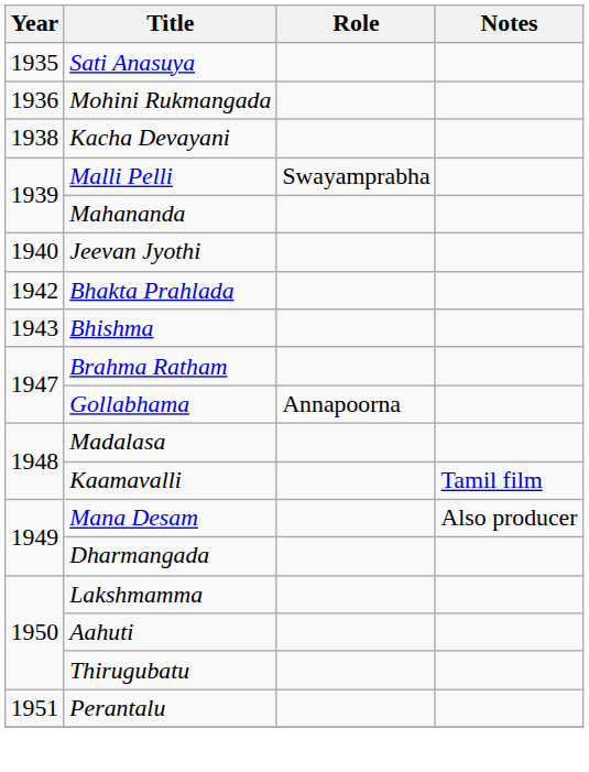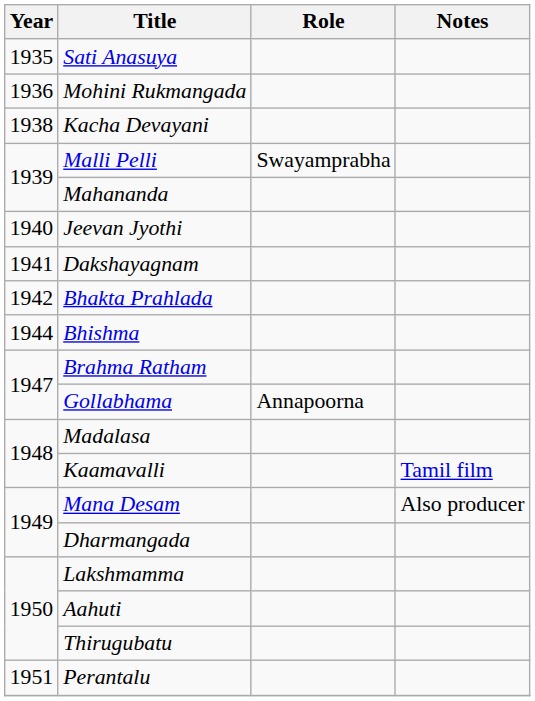 <table class="wikitable sortable">
 <tr>
 <th>Year</th>
 <th>Title</th>
 <th>Role</th>
 <th>Notes</th>
 </tr>
 <tr>
 <td>1935</td>
 <td><em><a href='#'>Sati Anasuya</a></em></td>
 <td></td>
 <td></td>
 </tr>
 <tr>
 <td>1936</td>
 <td><em>Mohini Rukmangada</em></td>
 <td></td>
 <td></td>
 </tr>
 <tr>
 <td>1938</td>
 <td><em>Kacha Devayani</em></td>
 <td></td>
 <td></td>
 </tr>
 <tr>
 <td rowspan="2">1939</td>
 <td><em><a href='#'>Malli Pelli</a></em></td>
 <td>Swayamprabha</td>
 <td></td>
 </tr>
 <tr>
 <td><em>Mahananda</em></td>
 <td></td>
 <td></td>
 </tr>
 <tr>
 <td>1940</td>
 <td><em>Jeevan Jyothi</em></td>
 <td></td>
 <td></td>
 </tr>
 <tr>
+<td>1941</td>
+<td><em>Dakshayagnam</em></td>
+<td></td>
+<td></td>
+</tr>
+<tr>
 <td>1942</td>
 <td><em><a href='#'>Bhakta Prahlada</a></em></td>
 <td></td>
 <td></td>
 </tr>
 <tr>
-<td>1943</td>
+<td>1944</td>
 <td><em><a href='#'>Bhishma</a></em></td>
 <td></td>
 <td></td>
 </tr>
 <tr>
 <td rowspan="2">1947</td>
 <td><em><a href='#'>Brahma Ratham</a></em></td>
 <td></td>
 <td></td>
 </tr>
 <tr>
 <td><em><a href='#'>Gollabhama</a></em></td>
 <td>Annapoorna</td>
 <td></td>
 </tr>
 <tr>
 <td rowspan="2">1948</td>
 <td><em>Madalasa</em></td>
 <td></td>
 <td></td>
 </tr>
 <tr>
 <td><em>Kaamavalli</em></td>
 <td></td>
 <td><a href='#'>Tamil film</a></td>
 </tr>
 <tr>
 <td rowspan="2">1949</td>
 <td><em><a href='#'>Mana Desam</a></em></td>
 <td></td>
 <td>Also producer</td>
 </tr>
 <tr>
 <td><em>Dharmangada</em></td>
 <td></td>
 <td></td>
 </tr>
 <tr>
 <td rowspan="3">1950</td>
 <td><em>Lakshmamma</em></td>
 <td></td>
 <td></td>
 </tr>
 <tr>
 <td><em>Aahuti</em></td>
 <td></td>
 <td></td>
 </tr>
 <tr>
 <td><em>Thirugubatu</em></td>
 <td></td>
 <td></td>
 </tr>
 <tr>
 <td>1951</td>
 <td><em>Perantalu</em></td>
 <td></td>
 <td></td>
 </tr>
 <tr>
 </tr>
 </table>
